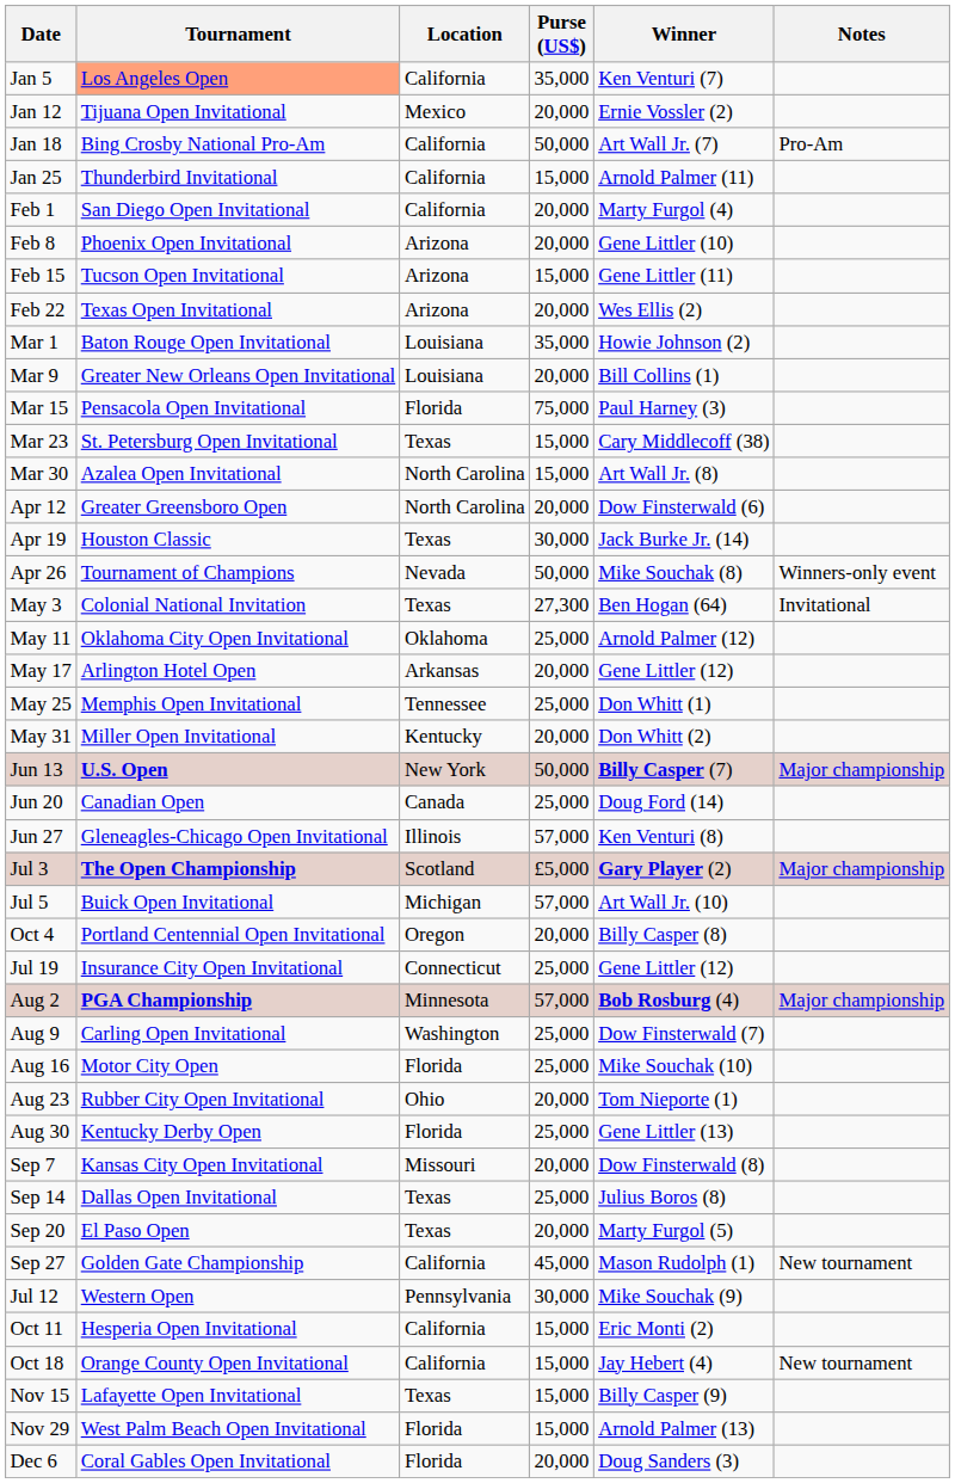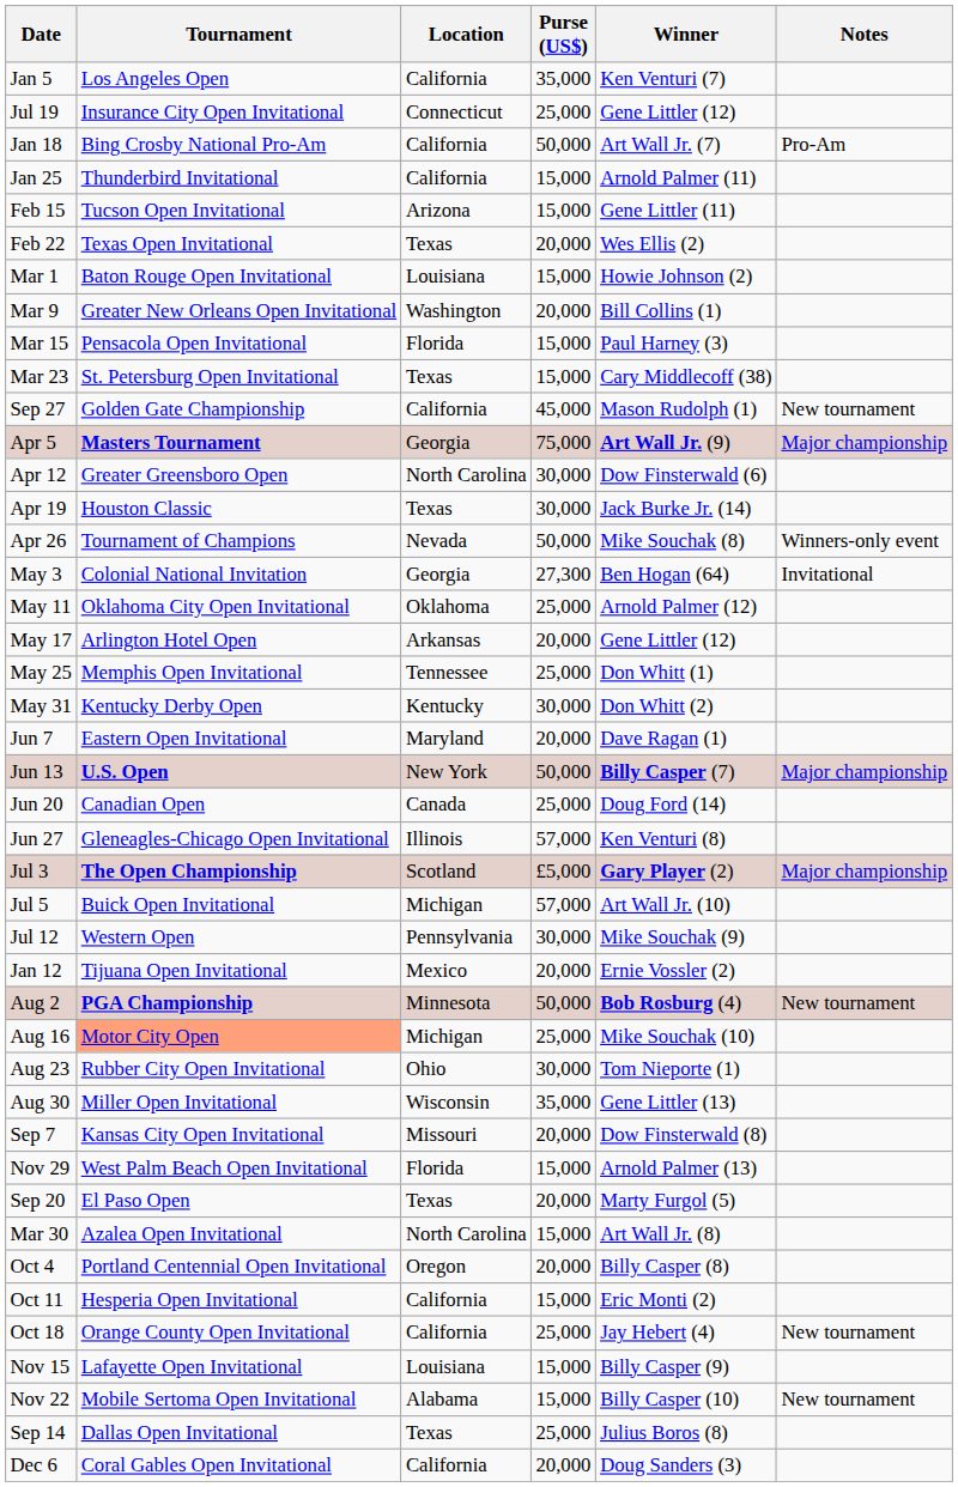 <table class="wikitable" style="font-size:95%">
 <tr>
 <th>Date</th>
 <th>Tournament</th>
 <th>Location</th>
 <th>Purse<br>(<a href='#'>US$</a>)</th>
 <th>Winner</th>
 <th>Notes</th>
 </tr>
 <tr>
 <td>Jan 5</td>
-<td style="background: lightsalmon;"><a href='#'>Los Angeles Open</a></td>
+<td><a href='#'>Los Angeles Open</a></td>
 <td>California</td>
 <td align=right>35,000</td>
 <td> <a href='#'>Ken Venturi</a> (7)</td>
 <td></td>
 </tr>
 <tr>
-<td>Jan 12</td>
-<td><a href='#'>Tijuana Open Invitational</a></td>
-<td>Mexico</td>
-<td align=right>20,000</td>
-<td> <a href='#'>Ernie Vossler</a> (2)</td>
+<td>Jul 19</td>
+<td><a href='#'>Insurance City Open Invitational</a></td>
+<td>Connecticut</td>
+<td align=right>25,000</td>
+<td> <a href='#'>Gene Littler</a> (12)</td>
 <td></td>
 </tr>
 <tr>
 <td>Jan 18</td>
 <td><a href='#'>Bing Crosby National Pro-Am</a></td>
 <td>California</td>
 <td align=right>50,000</td>
 <td> <a href='#'>Art Wall Jr.</a> (7)</td>
 <td>Pro-Am</td>
 </tr>
 <tr>
 <td>Jan 25</td>
 <td><a href='#'>Thunderbird Invitational</a></td>
 <td>California</td>
 <td align=right>15,000</td>
 <td> <a href='#'>Arnold Palmer</a> (11)</td>
 <td></td>
 </tr>
 <tr>
-<td>Feb 1</td>
-<td><a href='#'>San Diego Open Invitational</a></td>
-<td>California</td>
-<td align=right>20,000</td>
-<td> <a href='#'>Marty Furgol</a> (4)</td>
-<td></td>
-</tr>
-<tr>
-<td>Feb 8</td>
-<td><a href='#'>Phoenix Open Invitational</a></td>
-<td>Arizona</td>
-<td align=right>20,000</td>
-<td> <a href='#'>Gene Littler</a> (10)</td>
-<td></td>
-</tr>
-<tr>
 <td>Feb 15</td>
 <td><a href='#'>Tucson Open Invitational</a></td>
 <td>Arizona</td>
 <td align=right>15,000</td>
 <td> <a href='#'>Gene Littler</a> (11)</td>
 <td></td>
 </tr>
 <tr>
 <td>Feb 22</td>
 <td><a href='#'>Texas Open Invitational</a></td>
-<td>Arizona</td>
+<td>Texas</td>
 <td align=right>20,000</td>
 <td> <a href='#'>Wes Ellis</a> (2)</td>
 <td></td>
 </tr>
 <tr>
 <td>Mar 1</td>
 <td><a href='#'>Baton Rouge Open Invitational</a></td>
 <td>Louisiana</td>
-<td align=right>35,000</td>
+<td align=right>15,000</td>
 <td> <a href='#'>Howie Johnson</a> (2)</td>
 <td></td>
 </tr>
 <tr>
 <td>Mar 9</td>
 <td><a href='#'>Greater New Orleans Open Invitational</a></td>
-<td>Louisiana</td>
+<td>Washington</td>
 <td align=right>20,000</td>
 <td> <a href='#'>Bill Collins</a> (1)</td>
 <td></td>
 </tr>
 <tr>
 <td>Mar 15</td>
 <td><a href='#'>Pensacola Open Invitational</a></td>
 <td>Florida</td>
-<td align=right>75,000</td>
+<td align=right>15,000</td>
 <td> <a href='#'>Paul Harney</a> (3)</td>
 <td></td>
 </tr>
 <tr>
 <td>Mar 23</td>
 <td><a href='#'>St. Petersburg Open Invitational</a></td>
 <td>Texas</td>
 <td align=right>15,000</td>
 <td> <a href='#'>Cary Middlecoff</a> (38)</td>
 <td></td>
 </tr>
 <tr>
-<td>Mar 30</td>
-<td><a href='#'>Azalea Open Invitational</a></td>
-<td>North Carolina</td>
-<td align=right>15,000</td>
-<td> <a href='#'>Art Wall Jr.</a> (8)</td>
-<td></td>
+<td>Sep 27</td>
+<td><a href='#'>Golden Gate Championship</a></td>
+<td>California</td>
+<td align=right>45,000</td>
+<td> <a href='#'>Mason Rudolph</a> (1)</td>
+<td>New tournament</td>
+</tr>
+<tr style="background:#e5d1cb;">
+<td>Apr 5</td>
+<td><strong><a href='#'>Masters Tournament</a></strong></td>
+<td>Georgia</td>
+<td align=right>75,000</td>
+<td> <strong><a href='#'>Art Wall Jr.</a></strong> (9)</td>
+<td><a href='#'>Major championship</a></td>
 </tr>
 <tr>
 <td>Apr 12</td>
 <td><a href='#'>Greater Greensboro Open</a></td>
 <td>North Carolina</td>
-<td align=right>20,000</td>
+<td align=right>30,000</td>
 <td> <a href='#'>Dow Finsterwald</a> (6)</td>
 <td></td>
 </tr>
 <tr>
 <td>Apr 19</td>
 <td><a href='#'>Houston Classic</a></td>
 <td>Texas</td>
 <td align=right>30,000</td>
 <td> <a href='#'>Jack Burke Jr.</a> (14)</td>
 <td></td>
 </tr>
 <tr>
 <td>Apr 26</td>
 <td><a href='#'>Tournament of Champions</a></td>
 <td>Nevada</td>
 <td align=right>50,000</td>
 <td> <a href='#'>Mike Souchak</a> (8)</td>
 <td>Winners-only event</td>
 </tr>
 <tr>
 <td>May 3</td>
 <td><a href='#'>Colonial National Invitation</a></td>
-<td>Texas</td>
+<td>Georgia</td>
 <td align=right>27,300</td>
 <td> <a href='#'>Ben Hogan</a> (64)</td>
 <td>Invitational</td>
 </tr>
 <tr>
 <td>May 11</td>
 <td><a href='#'>Oklahoma City Open Invitational</a></td>
 <td>Oklahoma</td>
 <td align=right>25,000</td>
 <td> <a href='#'>Arnold Palmer</a> (12)</td>
 <td></td>
 </tr>
 <tr>
 <td>May 17</td>
 <td><a href='#'>Arlington Hotel Open</a></td>
 <td>Arkansas</td>
 <td align=right>20,000</td>
 <td> <a href='#'>Gene Littler</a> (12)</td>
 <td></td>
 </tr>
 <tr>
 <td>May 25</td>
 <td><a href='#'>Memphis Open Invitational</a></td>
 <td>Tennessee</td>
 <td align=right>25,000</td>
 <td> <a href='#'>Don Whitt</a> (1)</td>
 <td></td>
 </tr>
 <tr>
 <td>May 31</td>
-<td><a href='#'>Miller Open Invitational</a></td>
+<td><a href='#'>Kentucky Derby Open</a></td>
 <td>Kentucky</td>
+<td align=right>30,000</td>
+<td> <a href='#'>Don Whitt</a> (2)</td>
+<td></td>
+</tr>
+<tr>
+<td>Jun 7</td>
+<td><a href='#'>Eastern Open Invitational</a></td>
+<td>Maryland</td>
 <td align=right>20,000</td>
-<td> <a href='#'>Don Whitt</a> (2)</td>
+<td> <a href='#'>Dave Ragan</a> (1)</td>
 <td></td>
 </tr>
 <tr style="background:#e5d1cb;">
 <td>Jun 13</td>
 <td><strong><a href='#'>U.S. Open</a></strong></td>
 <td>New York</td>
 <td align=right>50,000</td>
 <td> <strong><a href='#'>Billy Casper</a></strong> (7)</td>
 <td><a href='#'>Major championship</a></td>
 </tr>
 <tr>
 <td>Jun 20</td>
 <td><a href='#'>Canadian Open</a></td>
 <td>Canada</td>
 <td align=right>25,000</td>
 <td> <a href='#'>Doug Ford</a> (14)</td>
 <td></td>
 </tr>
 <tr>
 <td>Jun 27</td>
 <td><a href='#'>Gleneagles-Chicago Open Invitational</a></td>
 <td>Illinois</td>
 <td align=right>57,000</td>
 <td> <a href='#'>Ken Venturi</a> (8)</td>
 <td></td>
 </tr>
 <tr style="background:#e5d1cb;">
 <td>Jul 3</td>
 <td><strong><a href='#'>The Open Championship</a></strong></td>
 <td>Scotland</td>
 <td align=right>£5,000</td>
 <td> <strong><a href='#'>Gary Player</a></strong> (2)</td>
 <td><a href='#'>Major championship</a></td>
 </tr>
 <tr>
 <td>Jul 5</td>
 <td><a href='#'>Buick Open Invitational</a></td>
 <td>Michigan</td>
 <td align=right>57,000</td>
 <td> <a href='#'>Art Wall Jr.</a> (10)</td>
 <td></td>
 </tr>
 <tr>
-<td>Oct 4</td>
-<td><a href='#'>Portland Centennial Open Invitational</a></td>
-<td>Oregon</td>
-<td align=right>20,000</td>
-<td> <a href='#'>Billy Casper</a> (8)</td>
+<td>Jul 12</td>
+<td><a href='#'>Western Open</a></td>
+<td>Pennsylvania</td>
+<td align=right>30,000</td>
+<td> <a href='#'>Mike Souchak</a> (9)</td>
 <td></td>
 </tr>
 <tr>
-<td>Jul 19</td>
-<td><a href='#'>Insurance City Open Invitational</a></td>
-<td>Connecticut</td>
-<td align=right>25,000</td>
-<td> <a href='#'>Gene Littler</a> (12)</td>
+<td>Jan 12</td>
+<td><a href='#'>Tijuana Open Invitational</a></td>
+<td>Mexico</td>
+<td align=right>20,000</td>
+<td> <a href='#'>Ernie Vossler</a> (2)</td>
 <td></td>
 </tr>
 <tr style="background:#e5d1cb;">
 <td>Aug 2</td>
 <td><strong><a href='#'>PGA Championship</a></strong></td>
 <td>Minnesota</td>
-<td align=right>57,000</td>
+<td align=right>50,000</td>
 <td> <strong><a href='#'>Bob Rosburg</a></strong> (4)</td>
-<td><a href='#'>Major championship</a></td>
-</tr>
-<tr>
-<td>Aug 9</td>
-<td><a href='#'>Carling Open Invitational</a></td>
-<td>Washington</td>
-<td align=right>25,000</td>
-<td> <a href='#'>Dow Finsterwald</a> (7)</td>
-<td></td>
+<td>New tournament</td>
 </tr>
 <tr>
 <td>Aug 16</td>
-<td><a href='#'>Motor City Open</a></td>
-<td>Florida</td>
+<td style="background: lightsalmon;"><a href='#'>Motor City Open</a></td>
+<td>Michigan</td>
 <td align=right>25,000</td>
 <td> <a href='#'>Mike Souchak</a> (10)</td>
 <td></td>
 </tr>
 <tr>
 <td>Aug 23</td>
 <td><a href='#'>Rubber City Open Invitational</a></td>
 <td>Ohio</td>
-<td align=right>20,000</td>
+<td align=right>30,000</td>
 <td> <a href='#'>Tom Nieporte</a> (1)</td>
 <td></td>
 </tr>
 <tr>
 <td>Aug 30</td>
-<td><a href='#'>Kentucky Derby Open</a></td>
-<td>Florida</td>
-<td align=right>25,000</td>
+<td><a href='#'>Miller Open Invitational</a></td>
+<td>Wisconsin</td>
+<td align=right>35,000</td>
 <td> <a href='#'>Gene Littler</a> (13)</td>
 <td></td>
 </tr>
 <tr>
 <td>Sep 7</td>
 <td><a href='#'>Kansas City Open Invitational</a></td>
 <td>Missouri</td>
 <td align=right>20,000</td>
 <td> <a href='#'>Dow Finsterwald</a> (8)</td>
 <td></td>
 </tr>
 <tr>
-<td>Sep 14</td>
-<td><a href='#'>Dallas Open Invitational</a></td>
-<td>Texas</td>
-<td align=right>25,000</td>
-<td> <a href='#'>Julius Boros</a> (8)</td>
+<td>Nov 29</td>
+<td><a href='#'>West Palm Beach Open Invitational</a></td>
+<td>Florida</td>
+<td align=right>15,000</td>
+<td> <a href='#'>Arnold Palmer</a> (13)</td>
 <td></td>
 </tr>
 <tr>
 <td>Sep 20</td>
 <td><a href='#'>El Paso Open</a></td>
 <td>Texas</td>
 <td align=right>20,000</td>
 <td> <a href='#'>Marty Furgol</a> (5)</td>
 <td></td>
 </tr>
 <tr>
-<td>Sep 27</td>
-<td><a href='#'>Golden Gate Championship</a></td>
-<td>California</td>
-<td align=right>45,000</td>
-<td> <a href='#'>Mason Rudolph</a> (1)</td>
-<td>New tournament</td>
+<td>Mar 30</td>
+<td><a href='#'>Azalea Open Invitational</a></td>
+<td>North Carolina</td>
+<td align=right>15,000</td>
+<td> <a href='#'>Art Wall Jr.</a> (8)</td>
+<td></td>
 </tr>
 <tr>
-<td>Jul 12</td>
-<td><a href='#'>Western Open</a></td>
-<td>Pennsylvania</td>
-<td align=right>30,000</td>
-<td> <a href='#'>Mike Souchak</a> (9)</td>
+<td>Oct 4</td>
+<td><a href='#'>Portland Centennial Open Invitational</a></td>
+<td>Oregon</td>
+<td align=right>20,000</td>
+<td> <a href='#'>Billy Casper</a> (8)</td>
 <td></td>
 </tr>
 <tr>
 <td>Oct 11</td>
 <td><a href='#'>Hesperia Open Invitational</a></td>
 <td>California</td>
 <td align=right>15,000</td>
 <td> <a href='#'>Eric Monti</a> (2)</td>
 <td></td>
 </tr>
 <tr>
 <td>Oct 18</td>
 <td><a href='#'>Orange County Open Invitational</a></td>
 <td>California</td>
-<td align=right>15,000</td>
+<td align=right>25,000</td>
 <td> <a href='#'>Jay Hebert</a> (4)</td>
 <td>New tournament</td>
 </tr>
 <tr>
 <td>Nov 15</td>
 <td><a href='#'>Lafayette Open Invitational</a></td>
-<td>Texas</td>
+<td>Louisiana</td>
 <td align=right>15,000</td>
 <td> <a href='#'>Billy Casper</a> (9)</td>
 <td></td>
 </tr>
 <tr>
-<td>Nov 29</td>
-<td><a href='#'>West Palm Beach Open Invitational</a></td>
-<td>Florida</td>
+<td>Nov 22</td>
+<td><a href='#'>Mobile Sertoma Open Invitational</a></td>
+<td>Alabama</td>
 <td align=right>15,000</td>
-<td> <a href='#'>Arnold Palmer</a> (13)</td>
+<td> <a href='#'>Billy Casper</a> (10)</td>
+<td>New tournament</td>
+</tr>
+<tr>
+<td>Sep 14</td>
+<td><a href='#'>Dallas Open Invitational</a></td>
+<td>Texas</td>
+<td align=right>25,000</td>
+<td> <a href='#'>Julius Boros</a> (8)</td>
 <td></td>
 </tr>
 <tr>
 <td>Dec 6</td>
 <td><a href='#'>Coral Gables Open Invitational</a></td>
-<td>Florida</td>
+<td>California</td>
 <td align=right>20,000</td>
 <td> <a href='#'>Doug Sanders</a> (3)</td>
 <td></td>
 </tr>
 </table>
